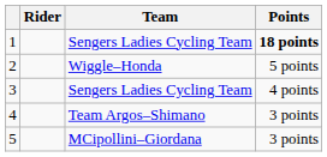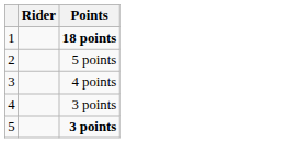 <table class="wikitable">
 <tr>
 <th></th>
 <th>Rider</th>
-<th>Team</th>
 <th>Points</th>
 </tr>
 <tr>
 <td>1</td>
 <td> </td>
-<td><a href='#'>Sengers Ladies Cycling Team</a></td>
 <td align="right"><strong>18 points</strong></td>
 </tr>
 <tr>
 <td>2</td>
 <td></td>
-<td><a href='#'>Wiggle–Honda</a></td>
 <td align="right">5 points</td>
 </tr>
 <tr>
 <td>3</td>
 <td></td>
-<td><a href='#'>Sengers Ladies Cycling Team</a></td>
 <td align="right">4 points</td>
 </tr>
 <tr>
 <td>4</td>
 <td></td>
-<td><a href='#'>Team Argos–Shimano</a></td>
 <td align="right">3 points</td>
 </tr>
 <tr>
 <td>5</td>
 <td></td>
-<td><a href='#'>MCipollini–Giordana</a></td>
-<td align="right">3 points</td>
+<td align="right"><strong>3 points</strong></td>
 </tr>
 </table>
